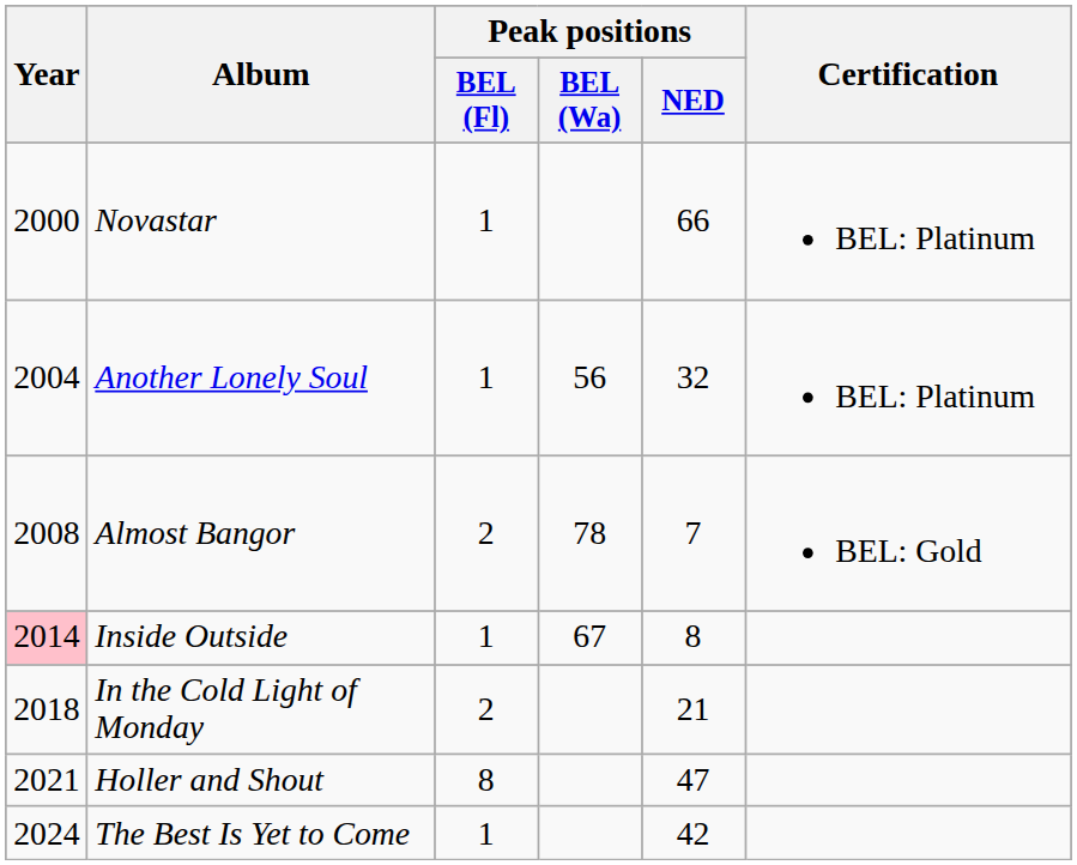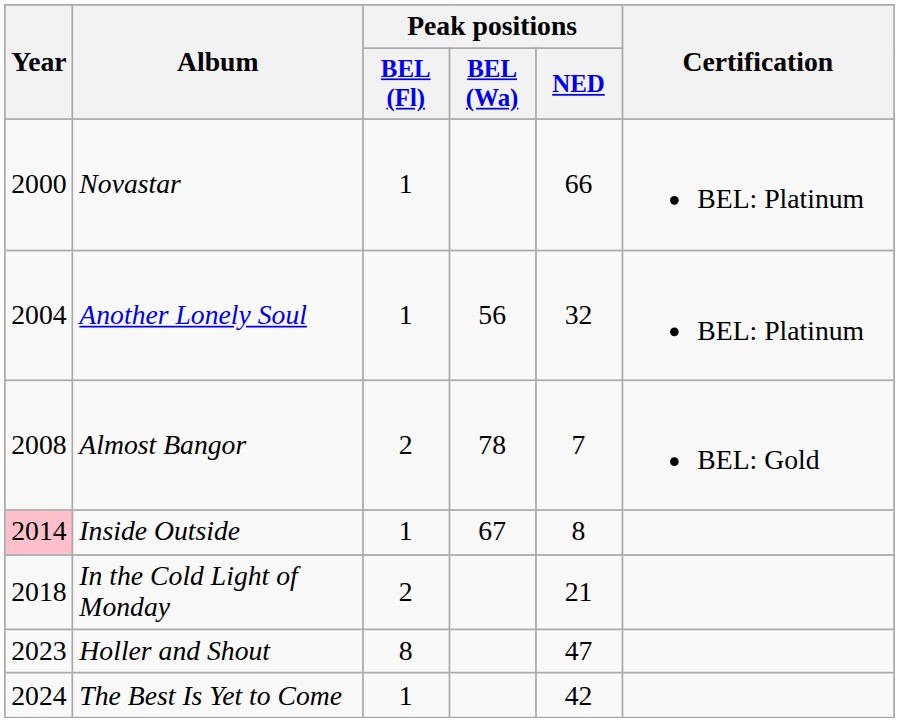 <table class="wikitable">
 <tr>
 <th align="center" rowspan="2" width="10">Year</th>
 <th align="center" rowspan="2" width="160">Album</th>
 <th align="center" colspan="3" width="20">Peak positions</th>
 <th align="center" rowspan="2" width="150">Certification</th>
 </tr>
 <tr>
 <th scope="col" style="width:3em;font-size:90%;"><a href='#'>BEL <br>(Fl)</a><br></th>
 <th scope="col" style="width:3em;font-size:90%;"><a href='#'>BEL <br>(Wa)</a><br></th>
 <th scope="col" style="width:3em;font-size:90%;"><a href='#'>NED</a><br></th>
 </tr>
 <tr>
 <td>2000</td>
 <td><em>Novastar</em></td>
 <td style="text-align:center;">1</td>
 <td style="text-align:center;"></td>
 <td style="text-align:center;">66</td>
 <td><br><ul><li>BEL: Platinum</li></ul></td>
 </tr>
 <tr>
 <td>2004</td>
 <td><em><a href='#'>Another Lonely Soul</a></em></td>
 <td style="text-align:center;">1</td>
 <td style="text-align:center;">56</td>
 <td style="text-align:center;">32</td>
 <td><br><ul><li>BEL: Platinum</li></ul></td>
 </tr>
 <tr>
 <td>2008</td>
 <td><em>Almost Bangor</em></td>
 <td style="text-align:center;">2</td>
 <td style="text-align:center;">78</td>
 <td style="text-align:center;">7</td>
 <td><br><ul><li>BEL: Gold</li></ul></td>
 </tr>
 <tr>
 <td style="background: pink;">2014</td>
 <td><em>Inside Outside</em></td>
 <td style="text-align:center;">1</td>
 <td style="text-align:center;">67</td>
 <td style="text-align:center;">8</td>
 <td style="text-align:center;"></td>
 </tr>
 <tr>
 <td>2018</td>
 <td><em>In the Cold Light of Monday</em></td>
 <td style="text-align:center;">2</td>
 <td style="text-align:center;"></td>
 <td style="text-align:center;">21</td>
 <td style="text-align:center;"></td>
 </tr>
 <tr>
-<td>2021</td>
+<td>2023</td>
 <td><em>Holler and Shout</em></td>
 <td style="text-align:center;">8</td>
 <td style="text-align:center;"></td>
 <td style="text-align:center;">47</td>
 <td style="text-align:center;"></td>
 </tr>
 <tr>
 <td>2024</td>
 <td><em>The Best Is Yet to Come</em></td>
 <td style="text-align:center;">1</td>
 <td style="text-align:center;"></td>
 <td style="text-align:center;">42</td>
 <td style="text-align:center;"></td>
 </tr>
 </table>
